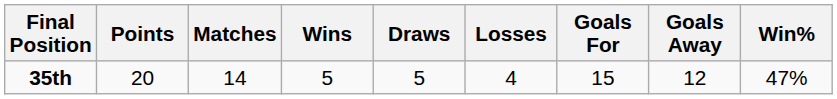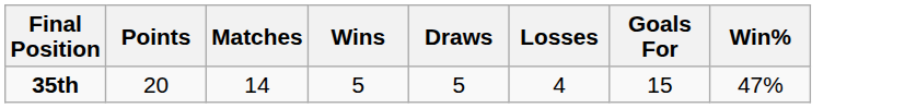 <table class="wikitable" style="font-size: 95%; text-align: center;">
 <tr>
 <th width=60>Final Position</th>
 <th width=60>Points</th>
 <th width=60>Matches</th>
 <th width=60>Wins</th>
 <th width=60>Draws</th>
 <th width=60>Losses</th>
 <th width=60>Goals For</th>
-<th width=60>Goals Away</th>
 <th width=60>Win%</th>
 </tr>
 <tr>
 <td><strong>35th</strong></td>
 <td>20</td>
 <td>14</td>
 <td>5</td>
 <td>5</td>
 <td>4</td>
 <td>15</td>
-<td>12</td>
 <td>47%</td>
 </tr>
 </table>
